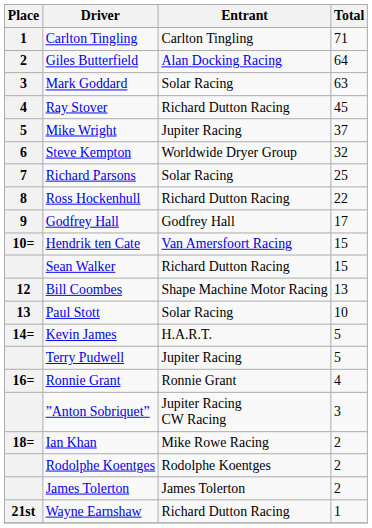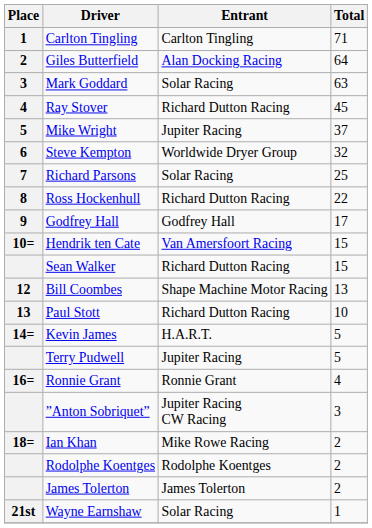 <table class="wikitable" style="font-size: 90%;">
 <tr>
 <th>Place</th>
 <th>Driver</th>
 <th>Entrant</th>
 <th>Total</th>
 </tr>
 <tr>
 <th>1</th>
 <td> <a href='#'>Carlton Tingling</a></td>
 <td>Carlton Tingling</td>
 <td>71</td>
 </tr>
 <tr>
 <th>2</th>
 <td> <a href='#'>Giles Butterfield</a></td>
 <td><a href='#'>Alan Docking Racing</a></td>
 <td>64</td>
 </tr>
 <tr>
 <th>3</th>
 <td> <a href='#'>Mark Goddard</a></td>
 <td>Solar Racing</td>
 <td>63</td>
 </tr>
 <tr>
 <th>4</th>
 <td> <a href='#'>Ray Stover</a></td>
 <td>Richard Dutton Racing</td>
 <td>45</td>
 </tr>
 <tr>
 <th>5</th>
 <td> <a href='#'>Mike Wright</a></td>
 <td>Jupiter Racing</td>
 <td>37</td>
 </tr>
 <tr>
 <th>6</th>
 <td> <a href='#'>Steve Kempton</a></td>
 <td>Worldwide Dryer Group</td>
 <td>32</td>
 </tr>
 <tr>
 <th>7</th>
 <td> <a href='#'>Richard Parsons</a></td>
 <td>Solar Racing</td>
 <td>25</td>
 </tr>
 <tr>
 <th>8</th>
 <td> <a href='#'>Ross Hockenhull</a></td>
 <td>Richard Dutton Racing</td>
 <td>22</td>
 </tr>
 <tr>
 <th>9</th>
 <td> <a href='#'>Godfrey Hall</a></td>
 <td>Godfrey Hall</td>
 <td>17</td>
 </tr>
 <tr>
 <th>10=</th>
 <td> <a href='#'>Hendrik ten Cate</a></td>
 <td><a href='#'>Van Amersfoort Racing</a></td>
 <td>15</td>
 </tr>
 <tr>
 <th></th>
 <td> <a href='#'>Sean Walker</a></td>
 <td>Richard Dutton Racing</td>
 <td>15</td>
 </tr>
 <tr>
 <th>12</th>
 <td> <a href='#'>Bill Coombes</a></td>
 <td>Shape Machine Motor Racing</td>
 <td>13</td>
 </tr>
 <tr>
 <th>13</th>
 <td> <a href='#'>Paul Stott</a></td>
-<td>Solar Racing</td>
+<td>Richard Dutton Racing</td>
 <td>10</td>
 </tr>
 <tr>
 <th>14=</th>
 <td> <a href='#'>Kevin James</a></td>
 <td>H.A.R.T.</td>
 <td>5</td>
 </tr>
 <tr>
 <th></th>
 <td> <a href='#'>Terry Pudwell</a></td>
 <td>Jupiter Racing</td>
 <td>5</td>
 </tr>
 <tr>
 <th>16=</th>
 <td> <a href='#'>Ronnie Grant</a></td>
 <td>Ronnie Grant</td>
 <td>4</td>
 </tr>
 <tr>
 <th></th>
 <td> <a href='#'>”Anton Sobriquet”</a></td>
 <td>Jupiter Racing<br>CW Racing</td>
 <td>3</td>
 </tr>
 <tr>
 <th>18=</th>
 <td> <a href='#'>Ian Khan</a></td>
 <td>Mike Rowe Racing</td>
 <td>2</td>
 </tr>
 <tr>
 <th></th>
 <td> <a href='#'>Rodolphe Koentges</a></td>
 <td>Rodolphe Koentges</td>
 <td>2</td>
 </tr>
 <tr>
 <th></th>
 <td> <a href='#'>James Tolerton</a></td>
 <td>James Tolerton</td>
 <td>2</td>
 </tr>
 <tr>
 <th>21st</th>
 <td> <a href='#'>Wayne Earnshaw</a></td>
-<td>Richard Dutton Racing</td>
+<td>Solar Racing</td>
 <td>1</td>
 </tr>
 <tr>
 </tr>
 </table>
